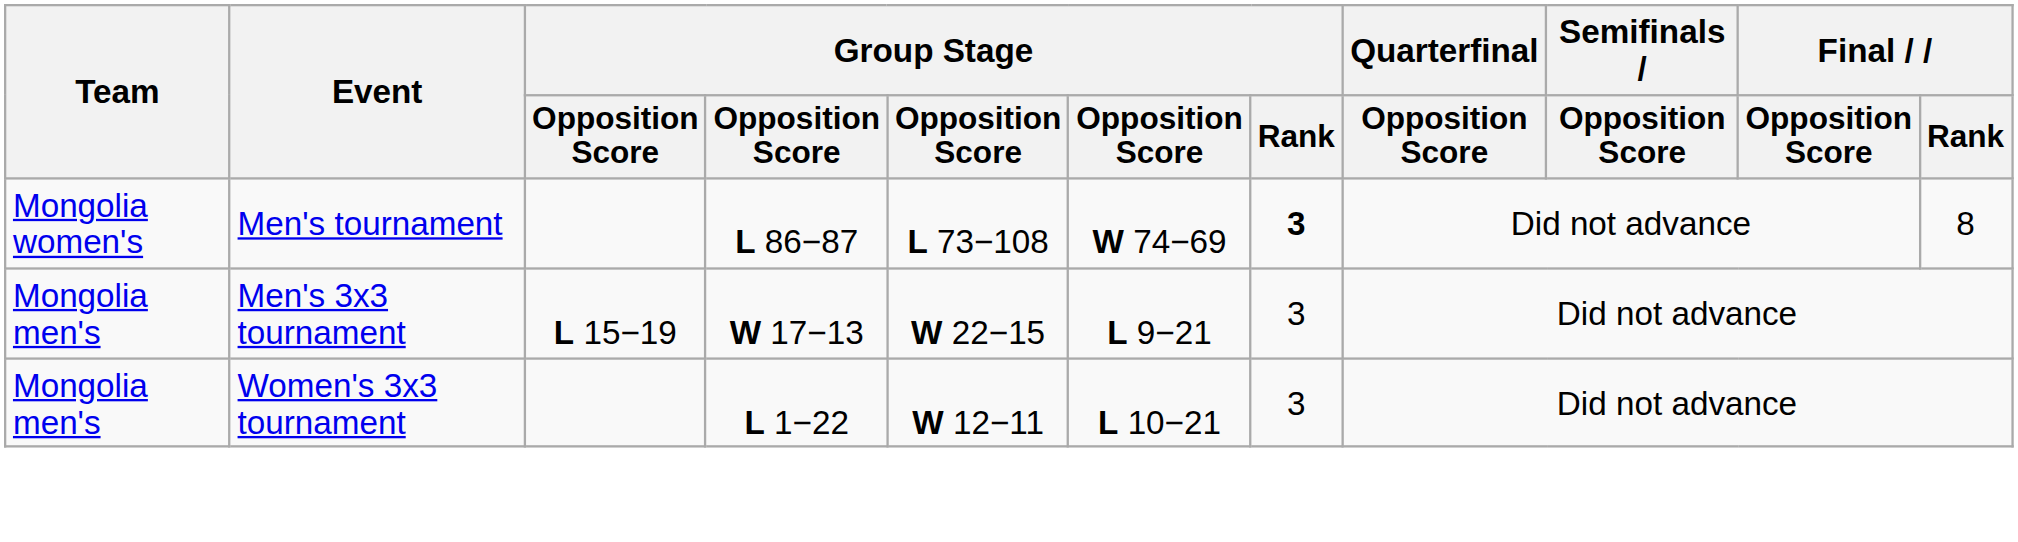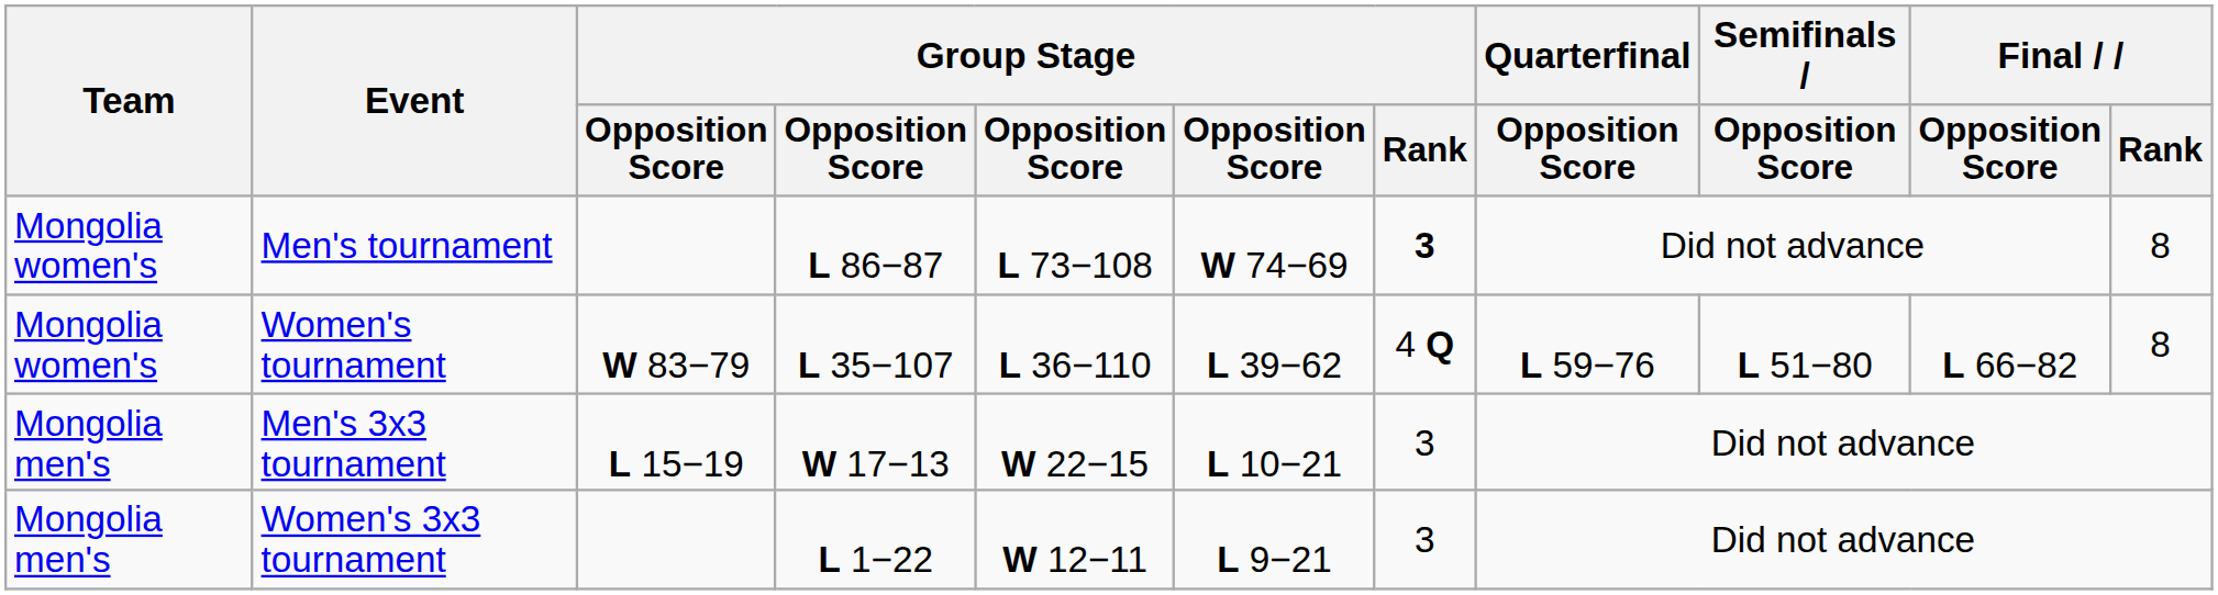 <table class=wikitable style=font-size:90%;text-align:center>
 <tr>
 <th rowspan=2>Team</th>
 <th rowspan=2>Event</th>
 <th colspan=5>Group Stage</th>
 <th>Quarterfinal</th>
 <th>Semifinals / </th>
 <th colspan=2>Final /  / </th>
 </tr>
 <tr style="font-size:95%">
 <th>Opposition<br>Score</th>
 <th>Opposition<br>Score</th>
 <th>Opposition<br>Score</th>
 <th>Opposition<br>Score</th>
 <th>Rank</th>
 <th>Opposition<br>Score</th>
 <th>Opposition<br>Score</th>
 <th>Opposition<br>Score</th>
 <th>Rank</th>
 </tr>
 <tr align=center>
 <td align=left><a href='#'>Mongolia women's</a></td>
 <td align=left><a href='#'>Men's tournament</a></td>
 <td></td>
 <td><br><strong>L</strong> 86−87</td>
 <td><br><strong>L</strong> 73−108</td>
 <td><br><strong>W</strong> 74−69</td>
 <td><strong>3</strong></td>
 <td colspan=3>Did not advance</td>
 <td>8</td>
 </tr>
 <tr align=center>
+<td align=left><a href='#'>Mongolia women's</a></td>
+<td align=left><a href='#'>Women's tournament</a></td>
+<td><br><strong>W</strong> 83−79</td>
+<td><br><strong>L</strong> 35−107</td>
+<td><br><strong>L</strong> 36−110</td>
+<td><br><strong>L</strong> 39−62</td>
+<td>4 <strong>Q</strong></td>
+<td><br><strong>L</strong> 59−76</td>
+<td><br><strong>L</strong> 51−80</td>
+<td><br><strong>L</strong> 66−82</td>
+<td>8</td>
+</tr>
+<tr align=center>
 <td align=left><a href='#'>Mongolia men's</a></td>
 <td align=left><a href='#'>Men's 3x3 tournament</a></td>
 <td><br><strong>L</strong> 15−19</td>
 <td><br><strong>W</strong> 17−13</td>
 <td><br><strong>W</strong> 22−15</td>
-<td><br><strong>L</strong> 9−21</td>
+<td><br><strong>L</strong> 10−21</td>
 <td>3</td>
 <td colspan=4>Did not advance</td>
 </tr>
 <tr align=center>
 <td align=left><a href='#'>Mongolia men's</a></td>
 <td align=left><a href='#'>Women's 3x3 tournament</a></td>
 <td></td>
 <td><br><strong>L</strong> 1−22</td>
 <td><br><strong>W</strong> 12−11</td>
-<td><br><strong>L</strong> 10−21</td>
+<td><br><strong>L</strong> 9−21</td>
 <td>3</td>
 <td colspan=4>Did not advance</td>
 </tr>
 </table>
